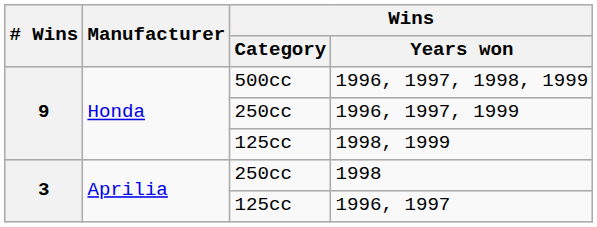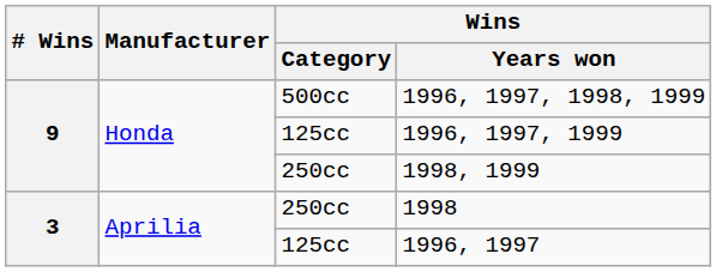 <table class="wikitable" style="font-size: 95%;">
 <tr>
 <th rowspan=2># Wins</th>
 <th rowspan=2>Manufacturer</th>
 <th colspan=2>Wins</th>
 </tr>
 <tr>
 <th>Category</th>
 <th>Years won</th>
 </tr>
 <tr>
 <th rowspan=3>9</th>
 <td rowspan=3> <a href='#'>Honda</a></td>
 <td>500cc</td>
 <td>1996, 1997, 1998, 1999</td>
 </tr>
 <tr>
-<td>250cc</td>
+<td>125cc</td>
 <td>1996, 1997, 1999</td>
 </tr>
 <tr>
-<td>125cc</td>
+<td>250cc</td>
 <td>1998, 1999</td>
 </tr>
 <tr>
 <th rowspan=2>3</th>
 <td rowspan=2> <a href='#'>Aprilia</a></td>
 <td>250cc</td>
 <td>1998</td>
 </tr>
 <tr>
 <td>125cc</td>
 <td>1996, 1997</td>
 </tr>
 </table>
